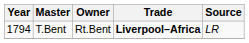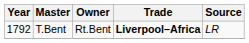 <table class=" wikitable">
 <tr>
 <th>Year</th>
 <th>Master</th>
 <th>Owner</th>
 <th>Trade</th>
 <th>Source</th>
 </tr>
 <tr>
-<td>1794</td>
+<td>1792</td>
 <td>T.Bent</td>
 <td>Rt.Bent</td>
 <td><strong>Liverpool–Africa</strong></td>
 <td><em>LR</em></td>
 </tr>
 <tr>
 </tr>
 </table>
